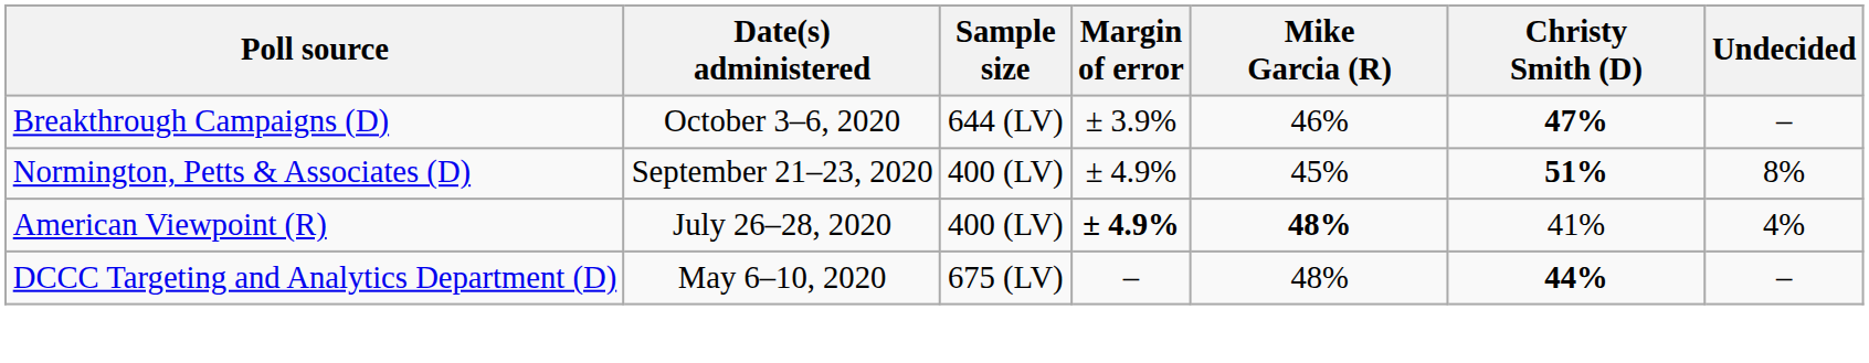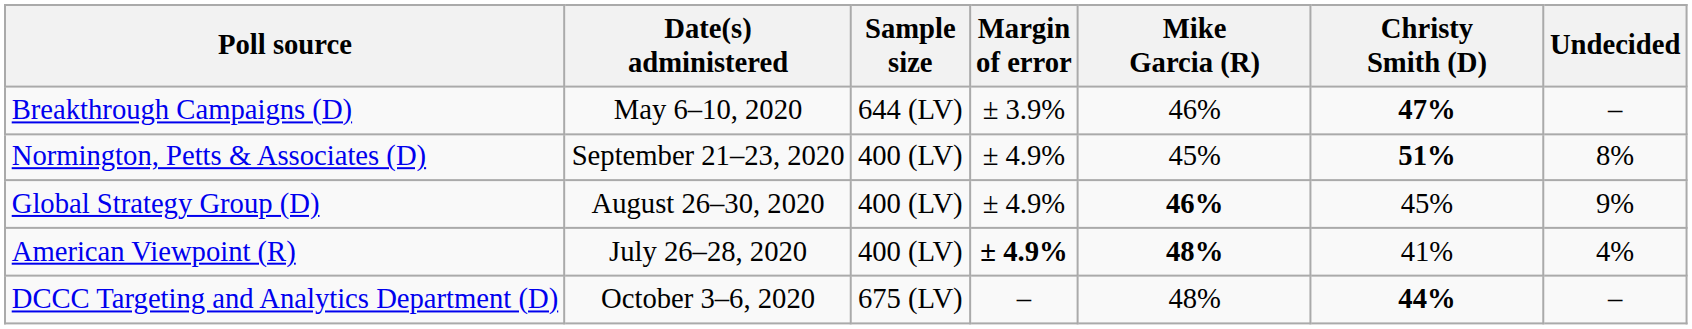 <table class="wikitable" style="text-align:center;font-size:90%">
 <tr>
 <th>Poll source</th>
 <th>Date(s)<br>administered</th>
 <th>Sample<br>size</th>
 <th>Margin<br>of error</th>
 <th style="width:110px;">Mike<br>Garcia (R)</th>
 <th style="width:110px;">Christy<br>Smith (D)</th>
 <th>Undecided</th>
 </tr>
 <tr>
 <td style="text-align:left;"><a href='#'>Breakthrough Campaigns (D)</a></td>
-<td>October 3–6, 2020</td>
+<td>May 6–10, 2020</td>
 <td>644 (LV)</td>
 <td>± 3.9%</td>
 <td>46%</td>
 <td><strong>47%</strong></td>
 <td>–</td>
 </tr>
 <tr>
 <td style="text-align:left;"><a href='#'>Normington, Petts & Associates (D)</a></td>
 <td>September 21–23, 2020</td>
 <td>400 (LV)</td>
 <td>± 4.9%</td>
 <td>45%</td>
 <td><strong>51%</strong></td>
 <td>8%</td>
 </tr>
 <tr>
+<td style="text-align:left;"><a href='#'>Global Strategy Group (D)</a></td>
+<td>August 26–30, 2020</td>
+<td>400 (LV)</td>
+<td>± 4.9%</td>
+<td><strong>46%</strong></td>
+<td>45%</td>
+<td>9%</td>
+</tr>
+<tr>
 <td style="text-align:left;"><a href='#'>American Viewpoint (R)</a></td>
 <td>July 26–28, 2020</td>
 <td>400 (LV)</td>
 <td><strong>± 4.9%</strong></td>
 <td><strong>48%</strong></td>
 <td>41%</td>
 <td>4%</td>
 </tr>
 <tr>
 <td style="text-align:left;"><a href='#'>DCCC Targeting and Analytics Department (D)</a></td>
-<td>May 6–10, 2020</td>
+<td>October 3–6, 2020</td>
 <td>675 (LV)</td>
 <td>–</td>
 <td>48%</td>
 <td><strong>44%</strong></td>
 <td>–</td>
 </tr>
 </table>
